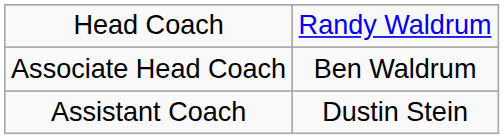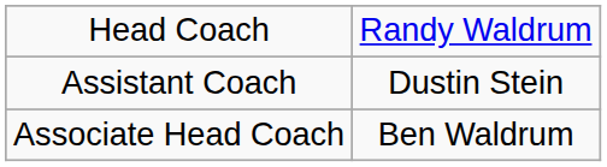 <table class="wikitable" style="text-align: center;">
 <tr>
 <td>Head Coach</td>
 <td><a href='#'>Randy Waldrum</a></td>
 </tr>
 <tr>
+<td>Assistant Coach</td>
+<td>Dustin Stein</td>
+</tr>
+<tr>
 <td>Associate Head Coach</td>
 <td>Ben Waldrum</td>
 </tr>
-<tr>
-<td>Assistant Coach</td>
-<td>Dustin Stein</td>
-</tr>
 </table>
